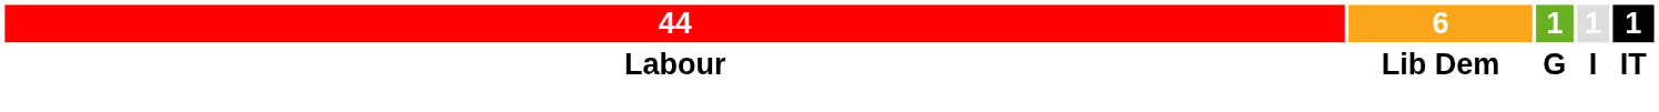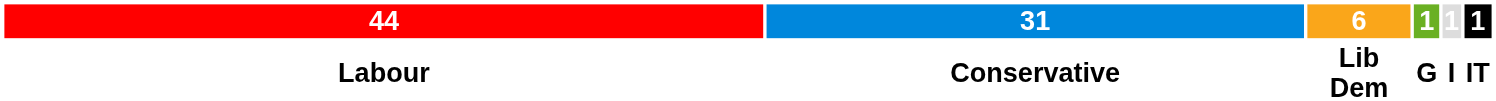 <table style="width:100%; text-align:center;">
 <tr style="color:white;">
 <td style="background:red; width:52.38%;"><strong>44</strong></td>
+<td style="background:#0087DC; width:36.91%;"><strong>31</strong></td>
 <td style="background:#FAA61A; width:7.14%;"><strong>6</strong></td>
 <td style="background:#6AB023; width:1.19%;"><strong>1</strong></td>
 <td style="background:#DDDDDD; width:1.19%;"><strong>1</strong></td>
 <td style="background:black; width:1.19%;"><strong>1</strong></td>
 </tr>
 <tr>
 <td><span><strong>Labour</strong></span></td>
+<td><span><strong>Conservative</strong></span></td>
 <td><span><strong>Lib Dem</strong></span></td>
 <td><span><strong>G</strong></span></td>
 <td><span><strong>I</strong></span></td>
 <td><span><strong>IT</strong></span></td>
 </tr>
 </table>
